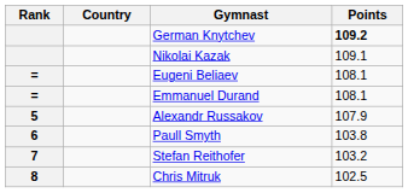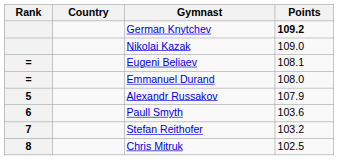 <table class="wikitable" width=500>
 <tr bgcolor="#efefef">
 <th>Rank</th>
 <th>Country</th>
 <th>Gymnast</th>
 <th>Points</th>
 </tr>
 <tr>
 <th></th>
 <td></td>
 <td><a href='#'>German Knytchev</a></td>
 <td><strong>109.2</strong></td>
 </tr>
 <tr>
 <th></th>
 <td></td>
 <td><a href='#'>Nikolai Kazak</a></td>
-<td>109.1</td>
+<td>109.0</td>
 </tr>
 <tr>
 <th>=</th>
 <td></td>
 <td><a href='#'>Eugeni Beliaev</a></td>
 <td>108.1</td>
 </tr>
 <tr>
 <th>=</th>
 <td></td>
 <td><a href='#'>Emmanuel Durand</a></td>
-<td>108.1</td>
+<td>108.0</td>
 </tr>
 <tr>
 <th>5</th>
 <td></td>
 <td><a href='#'>Alexandr Russakov</a></td>
 <td>107.9</td>
 </tr>
 <tr>
 <th>6</th>
 <td></td>
 <td><a href='#'>Paull Smyth</a></td>
-<td>103.8</td>
+<td>103.6</td>
 </tr>
 <tr>
 <th>7</th>
 <td></td>
 <td><a href='#'>Stefan Reithofer</a></td>
 <td>103.2</td>
 </tr>
 <tr>
 <th>8</th>
 <td></td>
 <td><a href='#'>Chris Mitruk</a></td>
 <td>102.5</td>
 </tr>
 </table>
